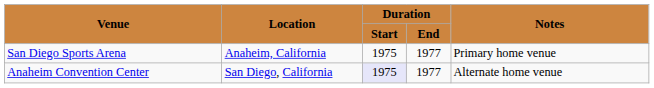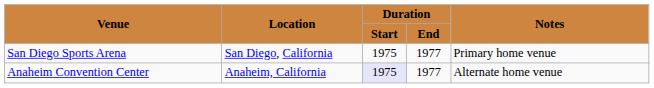 <table class="wikitable" style="text-align:left">
 <tr>
 <th style="background:#CD853F; color:black" rowspan="2" width="275px">Venue</th>
 <th style="background:#CD853F; color:black" rowspan="2" width="175px">Location</th>
 <th style="background:#CD853F; color:black" colspan="2">Duration</th>
 <th style="background:#CD853F; color:black" rowspan="2" width="250px">Notes</th>
 </tr>
 <tr>
 <th style="background:#CD853F; color:black" width="50px">Start</th>
 <th style="background:#CD853F; color:black" width="50px">End</th>
 </tr>
 <tr>
 <td><a href='#'>San Diego Sports Arena</a></td>
-<td><a href='#'>Anaheim, California</a></td>
+<td><a href='#'>San Diego</a>, <a href='#'>California</a></td>
 <td align="center">1975</td>
 <td align="center">1977</td>
 <td>Primary home venue</td>
 </tr>
 <tr>
 <td><a href='#'>Anaheim Convention Center</a></td>
-<td><a href='#'>San Diego</a>, <a href='#'>California</a></td>
+<td><a href='#'>Anaheim, California</a></td>
 <td align="center" style="background: lavender;">1975</td>
 <td align="center">1977</td>
 <td>Alternate home venue</td>
 </tr>
 </table>
